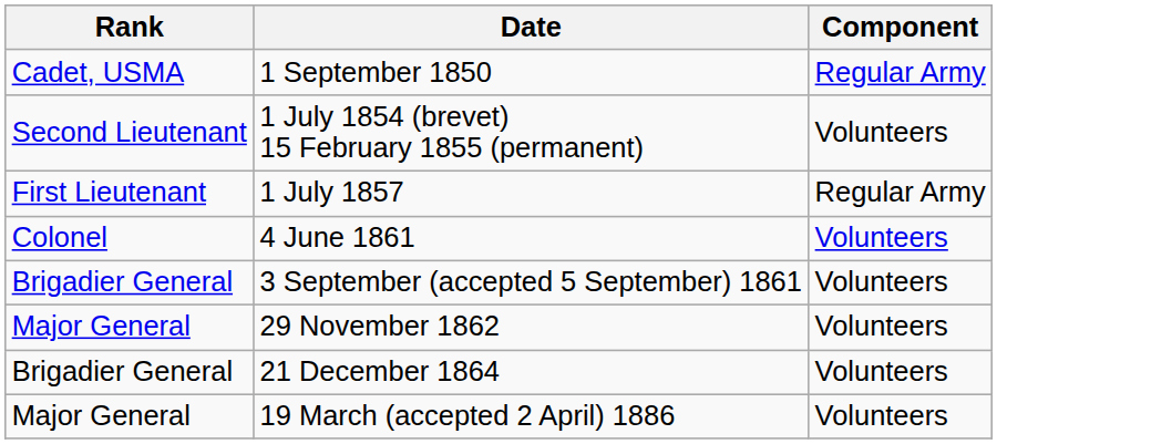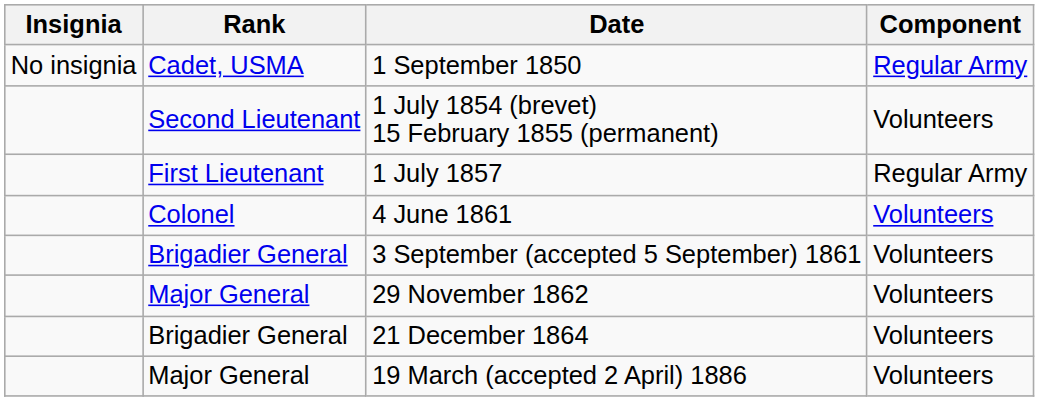 <table class="wikitable">
 <tr>
+<th>Insignia</th>
 <th>Rank</th>
 <th>Date</th>
 <th>Component</th>
 </tr>
 <tr>
+<td>No insignia</td>
 <td><a href='#'>Cadet, USMA</a></td>
 <td>1 September 1850</td>
 <td><a href='#'>Regular Army</a></td>
 </tr>
 <tr>
+<td></td>
 <td><a href='#'>Second Lieutenant</a></td>
 <td>1 July 1854 (brevet)<br>15 February 1855 (permanent)</td>
 <td>Volunteers</td>
 </tr>
 <tr>
+<td></td>
 <td><a href='#'>First Lieutenant</a></td>
 <td>1 July 1857</td>
 <td>Regular Army</td>
 </tr>
 <tr>
+<td></td>
 <td><a href='#'>Colonel</a></td>
 <td>4 June 1861</td>
 <td><a href='#'>Volunteers</a></td>
 </tr>
 <tr>
+<td></td>
 <td><a href='#'>Brigadier General</a></td>
 <td>3 September (accepted 5 September) 1861</td>
 <td>Volunteers</td>
 </tr>
 <tr>
+<td></td>
 <td><a href='#'>Major General</a></td>
 <td>29 November 1862</td>
 <td>Volunteers</td>
 </tr>
 <tr>
+<td></td>
 <td>Brigadier General</td>
 <td>21 December 1864</td>
 <td>Volunteers</td>
 </tr>
 <tr>
+<td></td>
 <td>Major General</td>
 <td>19 March (accepted 2 April) 1886</td>
 <td>Volunteers</td>
 </tr>
 </table>
